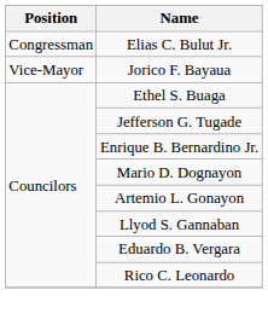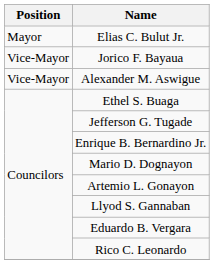 <table class="wikitable" style="line-height:1.20em; font-size:100%;">
 <tr>
 <th>Position</th>
 <th>Name</th>
 </tr>
 <tr>
-<td>Congressman</td>
+<td>Mayor</td>
 <td style="text-align:center;">Elias C. Bulut Jr.</td>
 </tr>
 <tr>
 <td>Vice-Mayor</td>
 <td style="text-align:center;">Jorico F. Bayaua</td>
+</tr>
+<tr>
+<td>Vice-Mayor</td>
+<td style="text-align:center;">Alexander M. Aswigue</td>
 </tr>
 <tr>
 <td rowspan=8>Councilors</td>
 <td style="text-align:center;">Ethel S. Buaga</td>
 </tr>
 <tr>
 <td style="text-align:center;">Jefferson G. Tugade</td>
 </tr>
 <tr>
 <td style="text-align:center;">Enrique B. Bernardino Jr.</td>
 </tr>
 <tr>
 <td style="text-align:center;">Mario D. Dognayon</td>
 </tr>
 <tr>
 <td style="text-align:center;">Artemio L. Gonayon</td>
 </tr>
 <tr>
 <td style="text-align:center;">Llyod S. Gannaban</td>
 </tr>
 <tr>
 <td style="text-align:center;">Eduardo B. Vergara</td>
 </tr>
 <tr>
 <td style="text-align:center;">Rico C. Leonardo</td>
 </tr>
 <tr>
 </tr>
 </table>
